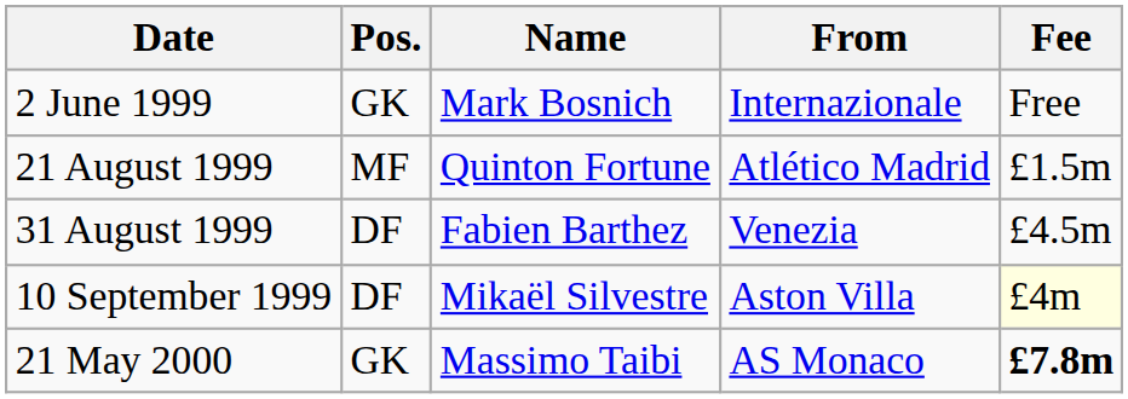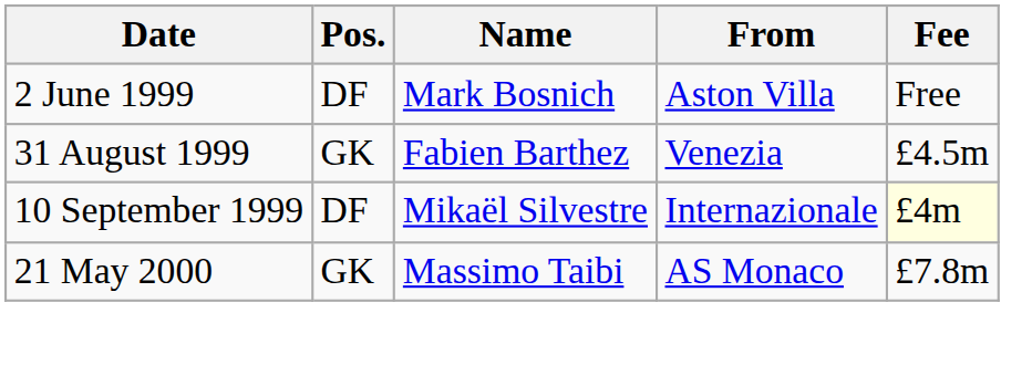 <table class="wikitable">
 <tr>
 <th>Date</th>
 <th>Pos.</th>
 <th>Name</th>
 <th>From</th>
 <th>Fee</th>
 </tr>
 <tr>
 <td>2 June 1999</td>
-<td>GK</td>
+<td>DF</td>
 <td> <a href='#'>Mark Bosnich</a></td>
-<td> <a href='#'>Internazionale</a></td>
+<td> <a href='#'>Aston Villa</a></td>
 <td>Free</td>
 </tr>
 <tr>
-<td>21 August 1999</td>
-<td>MF</td>
-<td> <a href='#'>Quinton Fortune</a></td>
-<td> <a href='#'>Atlético Madrid</a></td>
-<td>£1.5m</td>
-</tr>
-<tr>
 <td>31 August 1999</td>
-<td>DF</td>
+<td>GK</td>
 <td> <a href='#'>Fabien Barthez</a></td>
 <td> <a href='#'>Venezia</a></td>
 <td>£4.5m</td>
 </tr>
 <tr>
 <td>10 September 1999</td>
 <td>DF</td>
 <td> <a href='#'>Mikaël Silvestre</a></td>
-<td> <a href='#'>Aston Villa</a></td>
+<td> <a href='#'>Internazionale</a></td>
 <td style="background: lightyellow;">£4m</td>
 </tr>
 <tr>
 <td>21 May 2000</td>
 <td>GK</td>
 <td> <a href='#'>Massimo Taibi</a></td>
 <td> <a href='#'>AS Monaco</a></td>
-<td><strong>£7.8m</strong></td>
+<td>£7.8m</td>
 </tr>
 </table>
